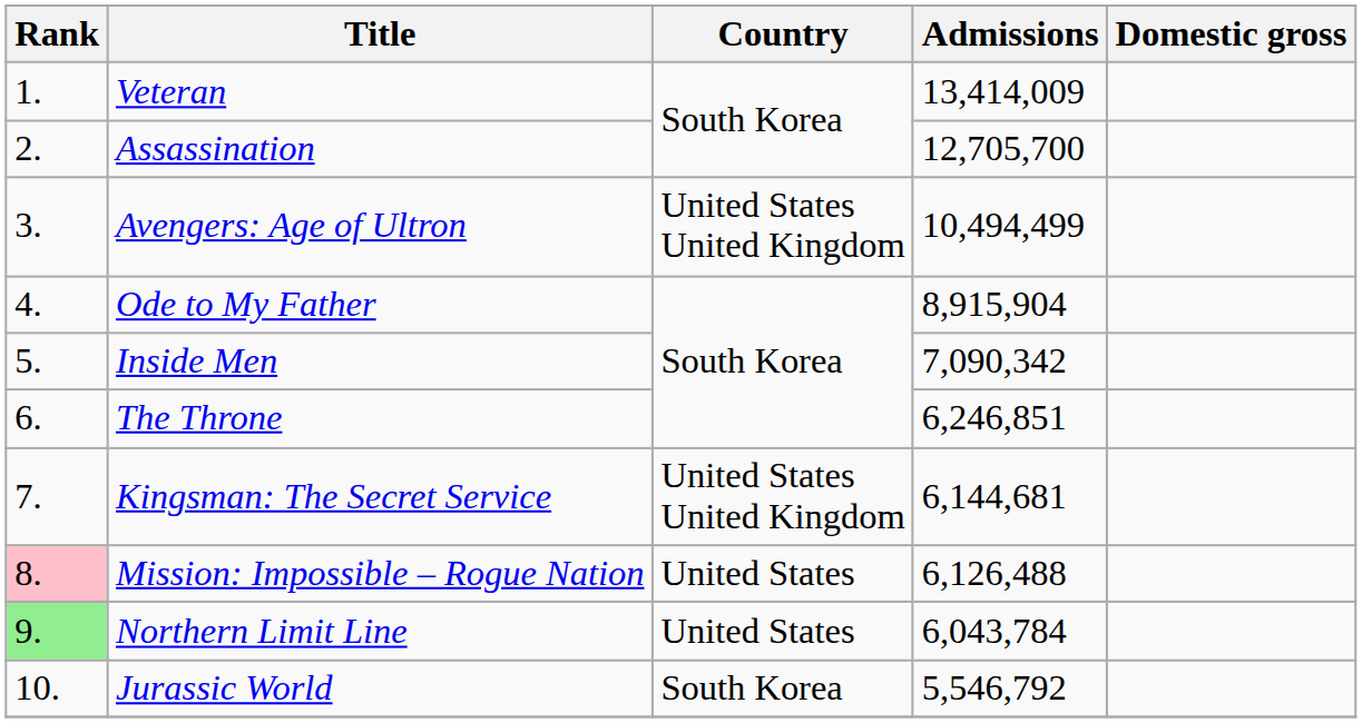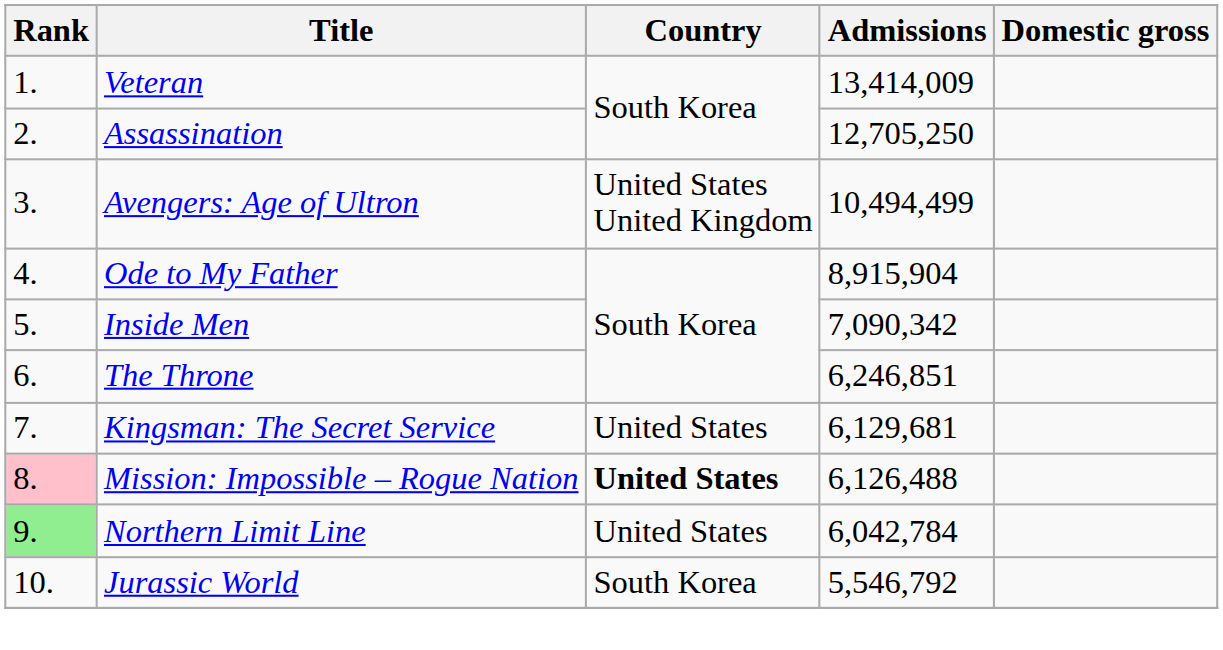 <table class="wikitable sortable" style="margin:auto; margin:auto;">
 <tr>
 <th>Rank</th>
 <th>Title</th>
 <th>Country</th>
 <th>Admissions</th>
 <th>Domestic gross</th>
 </tr>
 <tr>
 <td>1.</td>
 <td><em><a href='#'>Veteran</a></em></td>
 <td rowspan=2>South Korea</td>
 <td>13,414,009</td>
 <td></td>
 </tr>
 <tr>
 <td>2.</td>
 <td><em><a href='#'>Assassination</a></em></td>
-<td>12,705,700</td>
+<td>12,705,250</td>
 <td></td>
 </tr>
 <tr>
 <td>3.</td>
 <td><em><a href='#'>Avengers: Age of Ultron</a></em></td>
 <td>United States<br>United Kingdom</td>
 <td>10,494,499</td>
 <td></td>
 </tr>
 <tr>
 <td>4.</td>
 <td><em><a href='#'>Ode to My Father</a></em></td>
 <td rowspan=3>South Korea</td>
 <td>8,915,904</td>
 <td></td>
 </tr>
 <tr>
 <td>5.</td>
 <td><em><a href='#'>Inside Men</a></em></td>
 <td>7,090,342</td>
 <td></td>
 </tr>
 <tr>
 <td>6.</td>
 <td><em><a href='#'>The Throne</a></em></td>
 <td>6,246,851</td>
 <td></td>
 </tr>
 <tr>
 <td>7.</td>
 <td><em><a href='#'>Kingsman: The Secret Service</a></em></td>
-<td>United States<br>United Kingdom</td>
-<td>6,144,681</td>
+<td>United States</td>
+<td>6,129,681</td>
 <td></td>
 </tr>
 <tr>
 <td style="background: pink;">8.</td>
 <td><em><a href='#'>Mission: Impossible – Rogue Nation</a></em></td>
-<td>United States</td>
+<td><strong>United States</strong></td>
 <td>6,126,488</td>
 <td></td>
 </tr>
 <tr>
 <td style="background: lightgreen;">9.</td>
 <td><em><a href='#'>Northern Limit Line</a></em></td>
 <td>United States</td>
-<td>6,043,784</td>
+<td>6,042,784</td>
 <td></td>
 </tr>
 <tr>
 <td>10.</td>
 <td><em><a href='#'>Jurassic World</a></em></td>
 <td>South Korea</td>
 <td>5,546,792</td>
 <td></td>
 </tr>
 <tr>
 </tr>
 </table>
